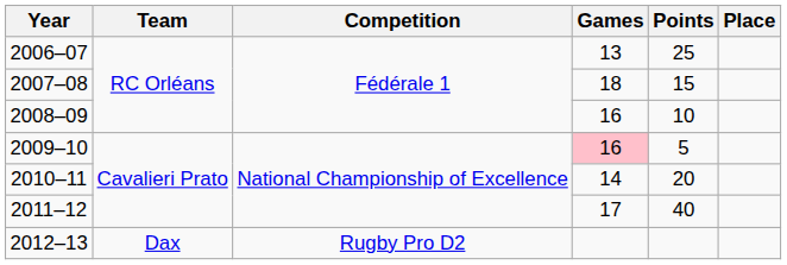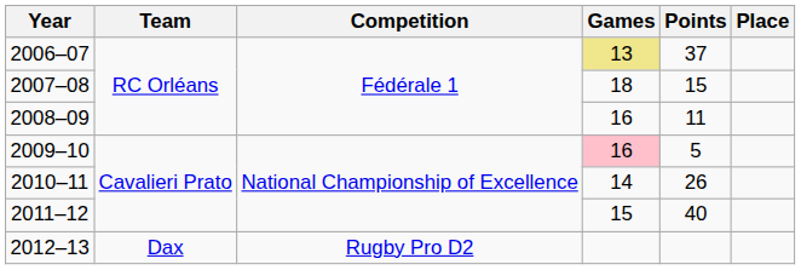 <table class="wikitable">
 <tr>
 <th>Year</th>
 <th>Team</th>
 <th>Competition</th>
 <th>Games</th>
 <th>Points</th>
 <th>Place</th>
 </tr>
 <tr align="center">
 <td>2006–07</td>
 <td rowspan=3><a href='#'>RC Orléans</a></td>
 <td rowspan=3><a href='#'>Fédérale 1</a></td>
-<td>13</td>
-<td>25</td>
+<td style="background: khaki;">13</td>
+<td>37</td>
 <td></td>
 </tr>
 <tr align="center">
 <td>2007–08</td>
 <td>18</td>
 <td>15</td>
 <td></td>
 </tr>
 <tr align="center">
 <td>2008–09</td>
 <td>16</td>
-<td>10</td>
+<td>11</td>
 <td></td>
 </tr>
 <tr align="center">
 <td>2009–10</td>
 <td rowspan=3><a href='#'>Cavalieri Prato</a></td>
 <td rowspan=3><a href='#'>National Championship of Excellence</a></td>
 <td style="background: pink;">16</td>
 <td>5</td>
 <td></td>
 </tr>
 <tr align="center">
 <td>2010–11</td>
 <td>14</td>
-<td>20</td>
+<td>26</td>
 <td></td>
 </tr>
 <tr align="center">
 <td>2011–12</td>
-<td>17</td>
+<td>15</td>
 <td>40</td>
 <td></td>
 </tr>
 <tr align="center">
 <td>2012–13</td>
 <td rowspan=3><a href='#'>Dax</a></td>
 <td rowspan=3><a href='#'>Rugby Pro D2</a></td>
 <td></td>
 <td></td>
 <td></td>
 </tr>
 </table>
